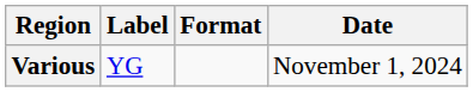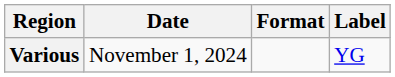 <table class="wikitable plainrowheaders">
 <tr>
 <th scope="col">Region</th>
+<th scope="col">Date</th>
+<th scope="col">Format</th>
 <th scope="col">Label</th>
-<th scope="col">Format</th>
-<th scope="col">Date</th>
 </tr>
 <tr>
 <th scope="row">Various </th>
+<td>November 1, 2024</td>
+<td></td>
 <td><a href='#'>YG</a></td>
-<td></td>
-<td>November 1, 2024</td>
 </tr>
 </table>
